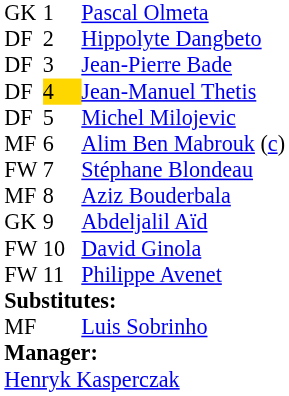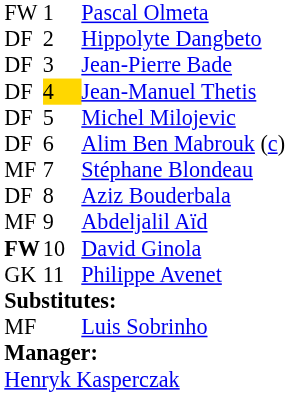 <table style="font-size: 90%" cellspacing="0" cellpadding="0" align=center>
 <tr>
 <td colspan=4></td>
 </tr>
 <tr>
 <th width=25></th>
 <th width=25></th>
 </tr>
 <tr>
-<td>GK</td>
+<td>FW</td>
 <td>1</td>
 <td> <a href='#'>Pascal Olmeta</a></td>
 </tr>
 <tr>
 <td>DF</td>
 <td>2</td>
 <td> <a href='#'>Hippolyte Dangbeto</a></td>
 </tr>
 <tr>
 <td>DF</td>
 <td>3</td>
 <td> <a href='#'>Jean-Pierre Bade</a></td>
 <td></td>
 </tr>
 <tr>
 <td>DF</td>
 <td style="background: gold;">4</td>
 <td><a href='#'>Jean-Manuel Thetis</a></td>
 <td></td>
 </tr>
 <tr>
 <td>DF</td>
 <td>5</td>
 <td> <a href='#'>Michel Milojevic</a></td>
 </tr>
 <tr>
-<td>MF</td>
+<td>DF</td>
 <td>6</td>
 <td> <a href='#'>Alim Ben Mabrouk</a> (<a href='#'>c</a>)</td>
 <td></td>
 </tr>
 <tr>
-<td>FW</td>
+<td>MF</td>
 <td>7</td>
 <td> <a href='#'>Stéphane Blondeau</a></td>
 <td></td>
 </tr>
 <tr>
-<td>MF</td>
+<td>DF</td>
 <td>8</td>
 <td> <a href='#'>Aziz Bouderbala</a></td>
 </tr>
 <tr>
-<td>GK</td>
+<td>MF</td>
 <td>9</td>
 <td> <a href='#'>Abdeljalil Aïd</a></td>
 <td></td>
 <td></td>
 </tr>
 <tr>
-<td>FW</td>
+<td><strong>FW</strong></td>
 <td>10</td>
 <td> <a href='#'>David Ginola</a></td>
 <td></td>
 </tr>
 <tr>
-<td>FW</td>
+<td>GK</td>
 <td>11</td>
 <td> <a href='#'>Philippe Avenet</a></td>
 </tr>
 <tr>
 <td colspan=3><strong>Substitutes:</strong></td>
 </tr>
 <tr>
 <td>MF</td>
 <td><strong> </strong></td>
 <td> <a href='#'>Luis Sobrinho</a></td>
 <td></td>
 <td></td>
 </tr>
 <tr>
 <td colspan=3><strong>Manager:</strong></td>
 </tr>
 <tr>
 <td colspan=4> <a href='#'>Henryk Kasperczak</a></td>
 </tr>
 </table>
